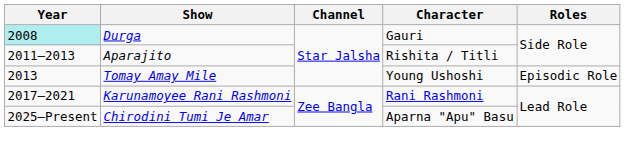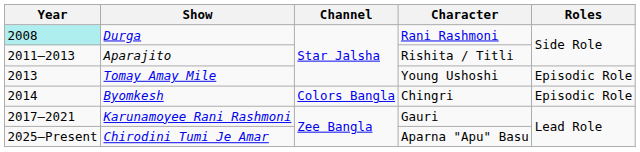 <table class="wikitable">
 <tr>
 <th>Year</th>
 <th>Show</th>
 <th>Channel</th>
 <th>Character</th>
 <th>Roles</th>
 </tr>
 <tr>
 <td style="background: paleturquoise;">2008</td>
 <td><em><a href='#'>Durga</a></em></td>
 <td rowspan="3"><a href='#'>Star Jalsha</a></td>
-<td>Gauri</td>
+<td><a href='#'>Rani Rashmoni</a></td>
 <td rowspan="2">Side Role</td>
 </tr>
 <tr>
 <td>2011–2013</td>
 <td><em>Aparajito</em></td>
 <td>Rishita / Titli</td>
 </tr>
 <tr>
 <td>2013</td>
 <td><em><a href='#'>Tomay Amay Mile</a></em></td>
 <td>Young Ushoshi</td>
 <td>Episodic Role</td>
 </tr>
 <tr>
+<td>2014</td>
+<td><em><a href='#'>Byomkesh</a></em></td>
+<td><a href='#'>Colors Bangla</a></td>
+<td>Chingri</td>
+<td>Episodic Role</td>
+</tr>
+<tr>
 <td>2017–2021</td>
 <td><em><a href='#'>Karunamoyee Rani Rashmoni</a></em></td>
 <td rowspan="2"><a href='#'>Zee Bangla</a></td>
-<td><a href='#'>Rani Rashmoni</a></td>
+<td>Gauri</td>
 <td rowspan="2">Lead Role</td>
 </tr>
 <tr>
 <td>2025–Present</td>
 <td><em><a href='#'>Chirodini Tumi Je Amar</a></em></td>
 <td>Aparna "Apu" Basu</td>
 </tr>
 </table>
